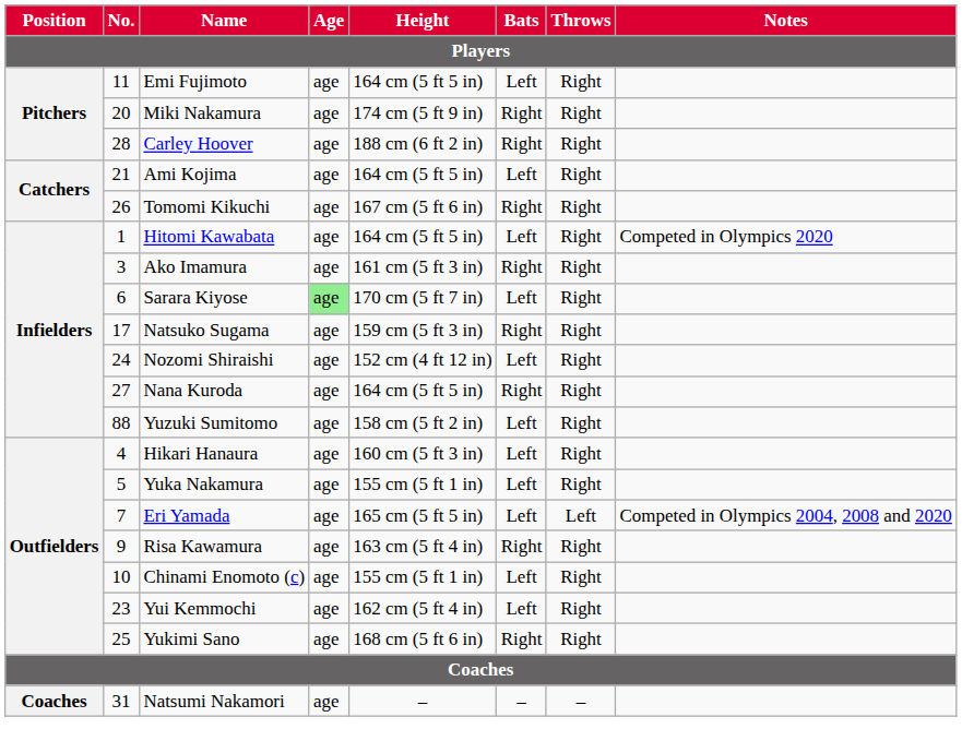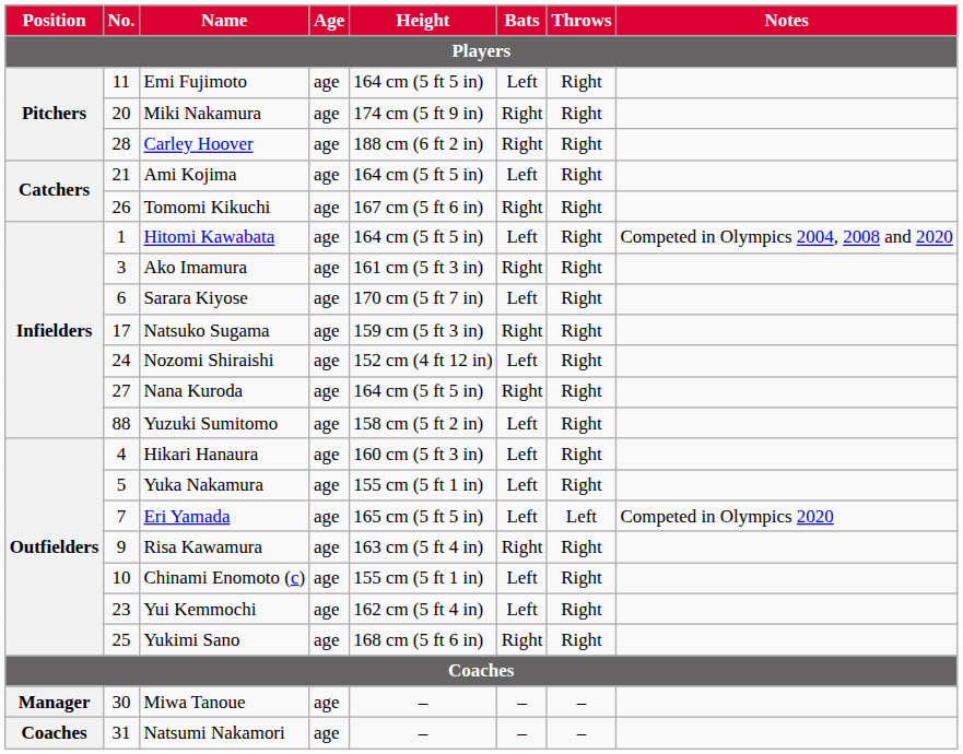 <table class="wikitable" style="font-size:smaller">
 <tr>
 <th style="background-color:#DC0032; color:#FFFFFF;">Position</th>
 <th style="background-color:#DC0032; color:#FFFFFF;">No.</th>
 <th style="background-color:#DC0032; color:#FFFFFF;">Name</th>
 <th style="background-color:#DC0032; color:#FFFFFF;">Age</th>
 <th style="background-color:#DC0032; color:#FFFFFF;">Height</th>
 <th style="background-color:#DC0032; color:#FFFFFF;">Bats</th>
 <th style="background-color:#DC0032; color:#FFFFFF;">Throws</th>
 <th style="background-color:#DC0032; color:#FFFFFF;">Notes</th>
 </tr>
 <tr>
 <th colspan="8" style="background-color:#656363; color:#FFFFFF;">Players</th>
 </tr>
 <tr>
 <th rowspan="3">Pitchers</th>
 <td align="center">11</td>
 <td> Emi Fujimoto</td>
 <td>age </td>
 <td>164 cm (5 ft 5 in)</td>
 <td align="center">Left</td>
 <td align="center">Right</td>
 <td></td>
 </tr>
 <tr>
 <td align="center">20</td>
 <td> Miki Nakamura</td>
 <td>age </td>
 <td>174 cm (5 ft 9 in)</td>
 <td align="center">Right</td>
 <td align="center">Right</td>
 <td></td>
 </tr>
 <tr>
 <td align="center">28</td>
 <td> <a href='#'>Carley Hoover</a></td>
 <td>age </td>
 <td>188 cm (6 ft 2 in)</td>
 <td align="center">Right</td>
 <td align="center">Right</td>
 <td></td>
 </tr>
 <tr>
 <th rowspan="2">Catchers</th>
 <td align="center">21</td>
 <td> Ami Kojima</td>
 <td>age </td>
 <td>164 cm (5 ft 5 in)</td>
 <td align="center">Left</td>
 <td align="center">Right</td>
 <td></td>
 </tr>
 <tr>
 <td align="center">26</td>
 <td> Tomomi Kikuchi</td>
 <td>age </td>
 <td>167 cm (5 ft 6 in)</td>
 <td align="center">Right</td>
 <td align="center">Right</td>
 <td></td>
 </tr>
 <tr>
 <th rowspan="7">Infielders</th>
 <td align="center">1</td>
 <td> <a href='#'>Hitomi Kawabata</a></td>
 <td>age </td>
 <td>164 cm (5 ft 5 in)</td>
 <td align="center">Left</td>
 <td align="center">Right</td>
-<td>Competed in Olympics <a href='#'>2020</a></td>
+<td>Competed in Olympics <a href='#'>2004</a>, <a href='#'>2008</a> and <a href='#'>2020</a></td>
 </tr>
 <tr>
 <td align="center">3</td>
 <td> Ako Imamura</td>
 <td>age </td>
 <td>161 cm (5 ft 3 in)</td>
 <td align="center">Right</td>
 <td align="center">Right</td>
 <td></td>
 </tr>
 <tr>
 <td align="center">6</td>
 <td> Sarara Kiyose</td>
-<td style="background: lightgreen;">age </td>
+<td>age </td>
 <td>170 cm (5 ft 7 in)</td>
 <td align="center">Left</td>
 <td align="center">Right</td>
 <td></td>
 </tr>
 <tr>
 <td align="center">17</td>
 <td> Natsuko Sugama</td>
 <td>age </td>
 <td>159 cm (5 ft 3 in)</td>
 <td align="center">Right</td>
 <td align="center">Right</td>
 <td></td>
 </tr>
 <tr>
 <td align="center">24</td>
 <td> Nozomi Shiraishi</td>
 <td>age </td>
 <td>152 cm (4 ft 12 in)</td>
 <td align="center">Left</td>
 <td align="center">Right</td>
 <td></td>
 </tr>
 <tr>
 <td align="center">27</td>
 <td> Nana Kuroda</td>
 <td>age </td>
 <td>164 cm (5 ft 5 in)</td>
 <td align="center">Right</td>
 <td align="center">Right</td>
 <td></td>
 </tr>
 <tr>
 <td align="center">88</td>
 <td> Yuzuki Sumitomo</td>
 <td>age </td>
 <td>158 cm (5 ft 2 in)</td>
 <td align="center">Left</td>
 <td align="center">Right</td>
 <td></td>
 </tr>
 <tr>
 <th rowspan="7">Outfielders</th>
 <td align="center">4</td>
 <td> Hikari Hanaura</td>
 <td>age </td>
 <td>160 cm (5 ft 3 in)</td>
 <td align="center">Left</td>
 <td align="center">Right</td>
 <td></td>
 </tr>
 <tr>
 <td align="center">5</td>
 <td> Yuka Nakamura</td>
 <td>age </td>
 <td>155 cm (5 ft 1 in)</td>
 <td align="center">Left</td>
 <td align="center">Right</td>
 <td></td>
 </tr>
 <tr>
 <td align="center">7</td>
 <td> <a href='#'>Eri Yamada</a></td>
 <td>age </td>
 <td>165 cm (5 ft 5 in)</td>
 <td align="center">Left</td>
 <td align="center">Left</td>
-<td>Competed in Olympics <a href='#'>2004</a>, <a href='#'>2008</a> and <a href='#'>2020</a></td>
+<td>Competed in Olympics <a href='#'>2020</a></td>
 </tr>
 <tr>
 <td align="center">9</td>
 <td> Risa Kawamura</td>
 <td>age </td>
 <td>163 cm (5 ft 4 in)</td>
 <td align="center">Right</td>
 <td align="center">Right</td>
 <td></td>
 </tr>
 <tr>
 <td align="center">10</td>
 <td> Chinami Enomoto (<a href='#'>c</a>)</td>
 <td>age </td>
 <td>155 cm (5 ft 1 in)</td>
 <td align="center">Left</td>
 <td align="center">Right</td>
 <td></td>
 </tr>
 <tr>
 <td align="center">23</td>
 <td> Yui Kemmochi</td>
 <td>age </td>
 <td>162 cm (5 ft 4 in)</td>
 <td align="center">Left</td>
 <td align="center">Right</td>
 <td></td>
 </tr>
 <tr>
 <td align="center">25</td>
 <td> Yukimi Sano</td>
 <td>age </td>
 <td>168 cm (5 ft 6 in)</td>
 <td align="center">Right</td>
 <td align="center">Right</td>
 <td></td>
 </tr>
 <tr>
 <th colspan="8" style="background-color:#656363; color:#FFFFFF;">Coaches</th>
 </tr>
 <tr>
+<th rowspan="1">Manager</th>
+<td align="center">30</td>
+<td> Miwa Tanoue</td>
+<td>age </td>
+<td align="center">–</td>
+<td align="center">–</td>
+<td align="center">–</td>
+<td></td>
+</tr>
+<tr>
 <th rowspan="1">Coaches</th>
 <td align="center">31</td>
 <td> Natsumi Nakamori</td>
 <td>age </td>
 <td align="center">–</td>
 <td align="center">–</td>
 <td align="center">–</td>
 <td></td>
 </tr>
 </table>
